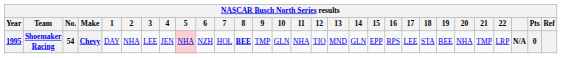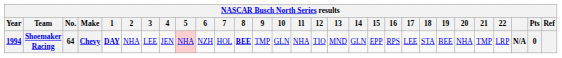 <table class="wikitable" style="text-align:center; font-size:75%">
 <tr>
 <th colspan=31><a href='#'>NASCAR Busch North Series</a> results</th>
 </tr>
 <tr>
 <th>Year</th>
 <th>Team</th>
 <th>No.</th>
 <th>Make</th>
 <th>1</th>
 <th>2</th>
 <th>3</th>
 <th>4</th>
 <th>5</th>
 <th>6</th>
 <th>7</th>
 <th>8</th>
 <th>9</th>
 <th>10</th>
 <th>11</th>
 <th>12</th>
 <th>13</th>
 <th>14</th>
 <th>15</th>
 <th>16</th>
 <th>17</th>
 <th>18</th>
 <th>19</th>
 <th>20</th>
 <th>21</th>
 <th>22</th>
 <th></th>
 <th>Pts</th>
 <th>Ref</th>
 </tr>
 <tr>
-<th><a href='#'>1995</a></th>
+<th><a href='#'>1994</a></th>
 <th><a href='#'>Shoemaker Racing</a></th>
-<th>54</th>
+<th>64</th>
 <th><a href='#'>Chevy</a></th>
-<td><a href='#'>DAY</a></td>
+<td><strong><a href='#'>DAY</a></strong></td>
 <td><a href='#'>NHA</a></td>
 <td><a href='#'>LEE</a></td>
 <td><a href='#'>JEN</a></td>
 <td style="background:#FFCFCF;"><a href='#'>NHA</a><br></td>
 <td><a href='#'>NZH</a></td>
 <td><a href='#'>HOL</a></td>
 <td><strong><a href='#'>BEE</a></strong></td>
 <td><a href='#'>TMP</a></td>
 <td><a href='#'>GLN</a></td>
 <td><a href='#'>NHA</a></td>
 <td><a href='#'>TIO</a></td>
 <td><a href='#'>MND</a></td>
 <td><a href='#'>GLN</a></td>
 <td><a href='#'>EPP</a></td>
 <td><a href='#'>RPS</a></td>
 <td><a href='#'>LEE</a></td>
 <td><a href='#'>STA</a></td>
 <td><a href='#'>BEE</a></td>
 <td><a href='#'>NHA</a></td>
 <td><a href='#'>TMP</a></td>
 <td><a href='#'>LRP</a></td>
 <th>N/A</th>
 <th>0</th>
 <th></th>
 </tr>
 </table>
